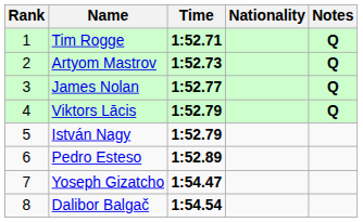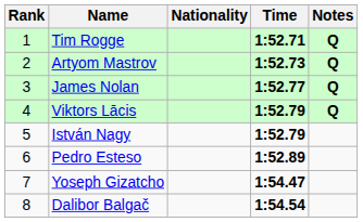 <table class="wikitable sortable" style="text-align:center">
 <tr>
 <th>Rank</th>
 <th>Name</th>
+<th>Nationality</th>
 <th>Time</th>
-<th>Nationality</th>
 <th>Notes</th>
 </tr>
 <tr bgcolor=ccffcc>
 <td>1</td>
 <td align=left><a href='#'>Tim Rogge</a></td>
+<td align=left></td>
 <td><strong>1:52.71</strong></td>
-<td align=left></td>
 <td><strong>Q</strong></td>
 </tr>
 <tr bgcolor=ccffcc>
 <td>2</td>
 <td align=left><a href='#'>Artyom Mastrov</a></td>
+<td align=left></td>
 <td><strong>1:52.73</strong></td>
-<td align=left></td>
 <td><strong>Q</strong></td>
 </tr>
 <tr bgcolor=ccffcc>
 <td>3</td>
 <td align=left><a href='#'>James Nolan</a></td>
+<td align=left></td>
 <td><strong>1:52.77</strong></td>
-<td align=left></td>
 <td><strong>Q</strong></td>
 </tr>
 <tr bgcolor=ccffcc>
 <td>4</td>
 <td align=left><a href='#'>Viktors Lācis</a></td>
+<td align=left></td>
 <td><strong>1:52.79</strong></td>
-<td align=left></td>
 <td><strong>Q</strong></td>
 </tr>
 <tr>
 <td>5</td>
 <td align=left><a href='#'>István Nagy</a></td>
+<td align=left></td>
 <td><strong>1:52.79</strong></td>
-<td align=left></td>
 <td></td>
 </tr>
 <tr>
 <td>6</td>
 <td align=left><a href='#'>Pedro Esteso</a></td>
+<td align=left></td>
 <td><strong>1:52.89</strong></td>
-<td align=left></td>
 <td></td>
 </tr>
 <tr>
 <td>7</td>
 <td align=left><a href='#'>Yoseph Gizatcho</a></td>
+<td align=left></td>
 <td><strong>1:54.47</strong></td>
-<td align=left></td>
 <td></td>
 </tr>
 <tr>
 <td>8</td>
 <td align=left><a href='#'>Dalibor Balgač</a></td>
+<td align=left></td>
 <td><strong>1:54.54</strong></td>
-<td align=left></td>
 <td></td>
 </tr>
 </table>
